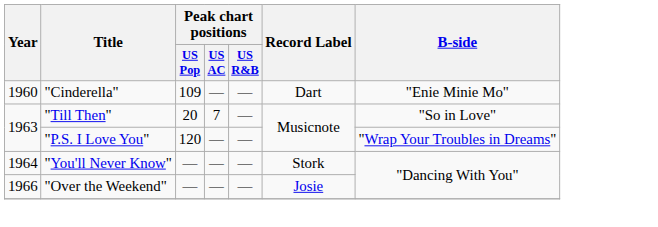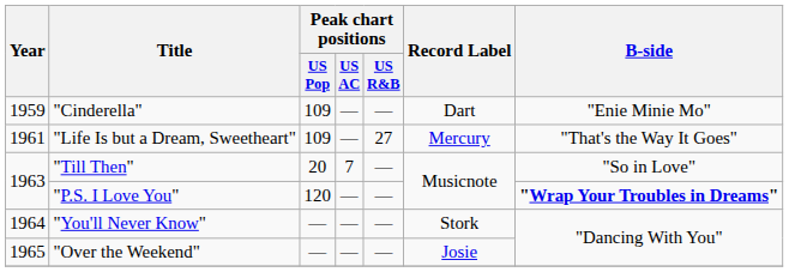 <table class="wikitable" style=text-align:center;>
 <tr>
 <th rowspan="2">Year</th>
 <th rowspan="2">Title</th>
 <th colspan="3">Peak chart<br>positions</th>
 <th rowspan="2">Record Label</th>
 <th rowspan="2"><a href='#'>B-side</a></th>
 </tr>
 <tr style="font-size:smaller;">
 <th align=centre><a href='#'>US<br>Pop</a></th>
 <th align=centre><a href='#'>US<br>AC</a></th>
 <th align=centre><a href='#'>US<br>R&B</a></th>
 </tr>
 <tr>
-<td rowspan="1">1960</td>
+<td rowspan="1">1959</td>
 <td align=left>"Cinderella"</td>
 <td>109</td>
 <td>—</td>
 <td>—</td>
 <td rowspan="1">Dart</td>
 <td rowspan="1">"Enie Minie Mo"</td>
+</tr>
+<tr>
+<td rowspan="1">1961</td>
+<td align=left>"Life Is but a Dream, Sweetheart"</td>
+<td>109</td>
+<td>—</td>
+<td>27</td>
+<td rowspan="1"><a href='#'>Mercury</a></td>
+<td rowspan="1">"That's the Way It Goes"</td>
 </tr>
 <tr>
 <td rowspan="2">1963</td>
 <td align=left>"<a href='#'>Till Then</a>"</td>
 <td>20</td>
 <td>7</td>
 <td>—</td>
 <td rowspan="2">Musicnote</td>
 <td rowspan="1">"So in Love"</td>
 </tr>
 <tr>
 <td align=left>"<a href='#'>P.S. I Love You</a>"</td>
 <td>120</td>
 <td>—</td>
 <td>—</td>
-<td rowspan="1">"<a href='#'>Wrap Your Troubles in Dreams</a>"</td>
+<td rowspan="1"><strong>"<a href='#'>Wrap Your Troubles in Dreams</a>"</strong></td>
 </tr>
 <tr>
 <td rowspan="1">1964</td>
 <td align=left>"<a href='#'>You'll Never Know</a>"</td>
 <td>—</td>
 <td>—</td>
 <td>—</td>
 <td rowspan="1">Stork</td>
 <td rowspan="2">"Dancing With You"</td>
 </tr>
 <tr>
-<td rowspan="1">1966</td>
+<td rowspan="1">1965</td>
 <td align=left>"Over the Weekend"</td>
 <td>—</td>
 <td>—</td>
 <td>—</td>
 <td rowspan="1"><a href='#'>Josie</a></td>
 </tr>
 <tr>
 </tr>
 </table>
